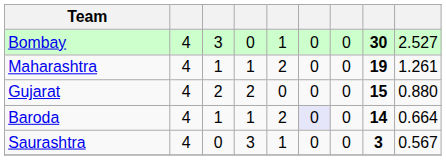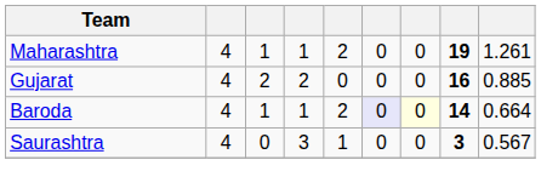 <table class="wikitable" style="text-align:center">
 <tr>
 <th style="width:160px">Team</th>
 <th style="width:25px"></th>
 <th style="width:25px"></th>
 <th style="width:25px"></th>
 <th style="width:25px"></th>
 <th style="width:25px"></th>
 <th style="width:25px"></th>
 <th style="width:25px"></th>
 <th style="width:25px;"></th>
-</tr>
-<tr style="background:#cfc;">
-<td style="text-align:left"><a href='#'>Bombay</a></td>
-<td>4</td>
-<td>3</td>
-<td>0</td>
-<td>1</td>
-<td>0</td>
-<td>0</td>
-<td><strong>30</strong></td>
-<td>2.527</td>
 </tr>
 <tr>
 <td style="text-align:left"><a href='#'>Maharashtra</a></td>
 <td>4</td>
 <td>1</td>
 <td>1</td>
 <td>2</td>
 <td>0</td>
 <td>0</td>
 <td><strong>19</strong></td>
 <td>1.261</td>
 </tr>
 <tr>
 <td style="text-align:left"><a href='#'>Gujarat</a></td>
 <td>4</td>
 <td>2</td>
 <td>2</td>
 <td>0</td>
 <td>0</td>
 <td>0</td>
-<td><strong>15</strong></td>
-<td>0.880</td>
+<td><strong>16</strong></td>
+<td>0.885</td>
 </tr>
 <tr>
 <td style="text-align:left"><a href='#'>Baroda</a></td>
 <td>4</td>
 <td>1</td>
 <td>1</td>
 <td>2</td>
 <td style="background: lavender;">0</td>
-<td>0</td>
+<td style="background: lightyellow;">0</td>
 <td><strong>14</strong></td>
 <td>0.664</td>
 </tr>
 <tr>
 <td style="text-align:left"><a href='#'>Saurashtra</a></td>
 <td>4</td>
 <td>0</td>
 <td>3</td>
 <td>1</td>
 <td>0</td>
 <td>0</td>
 <td><strong>3</strong></td>
 <td>0.567</td>
 </tr>
 <tr>
 </tr>
 </table>
